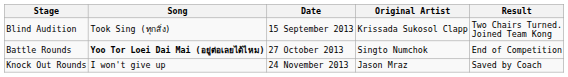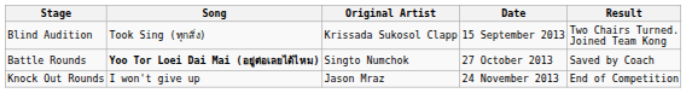 <table class="wikitable">
 <tr>
 <th>Stage</th>
 <th>Song</th>
+<th>Original Artist</th>
 <th>Date</th>
-<th>Original Artist</th>
 <th>Result</th>
 </tr>
 <tr>
 <td>Blind Audition</td>
 <td>Took Sing (ทุกสิ่ง)</td>
+<td>Krissada Sukosol Clapp</td>
 <td>15 September 2013</td>
-<td>Krissada Sukosol Clapp</td>
 <td>Two Chairs Turned.<br>Joined Team Kong</td>
 </tr>
 <tr>
 <td>Battle Rounds</td>
 <td><strong>Yoo Tor Loei Dai Mai (อยู่ต่อเลยได้ไหม)</strong></td>
+<td>Singto Numchok</td>
 <td>27 October 2013</td>
-<td>Singto Numchok</td>
-<td>End of Competition</td>
+<td>Saved by Coach</td>
 </tr>
 <tr>
 <td>Knock Out Rounds</td>
 <td>I won't give up</td>
+<td>Jason Mraz</td>
 <td>24 November 2013</td>
-<td>Jason Mraz</td>
-<td>Saved by Coach</td>
+<td>End of Competition</td>
 </tr>
 </table>
